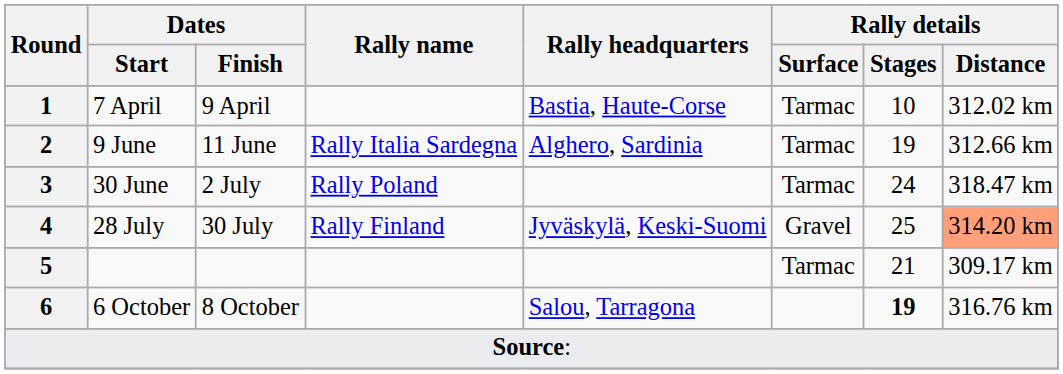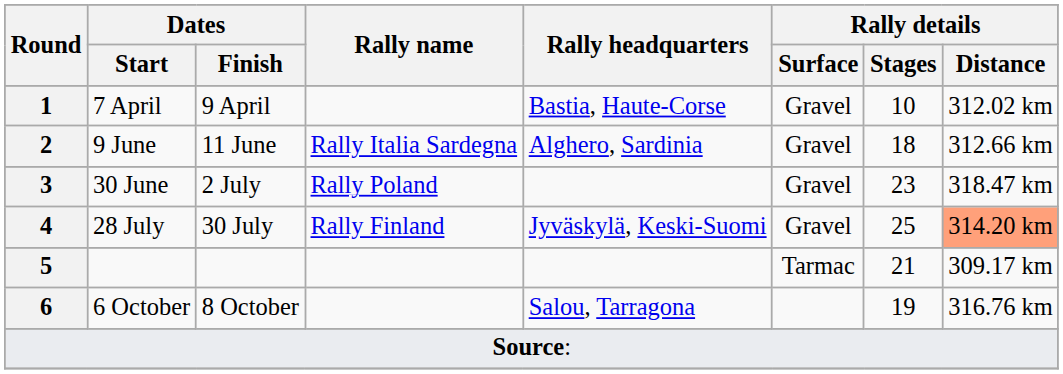 <table class="wikitable" style="font-size: 85%;">
 <tr>
 <th rowspan="2">Round</th>
 <th colspan="2">Dates</th>
 <th rowspan="2">Rally name</th>
 <th rowspan="2">Rally headquarters</th>
 <th colspan="3">Rally details</th>
 </tr>
 <tr>
 <th>Start</th>
 <th>Finish</th>
 <th>Surface</th>
 <th>Stages</th>
 <th>Distance</th>
 </tr>
 <tr>
 <th>1</th>
 <td>7 April</td>
 <td>9 April</td>
 <td></td>
 <td><a href='#'>Bastia</a>, <a href='#'>Haute-Corse</a></td>
-<td align="center">Tarmac</td>
+<td align="center">Gravel</td>
 <td align="center">10</td>
 <td align="center">312.02 km</td>
 </tr>
 <tr>
 <th>2</th>
 <td>9 June</td>
 <td>11 June</td>
 <td> <a href='#'>Rally Italia Sardegna</a></td>
 <td><a href='#'>Alghero</a>, <a href='#'>Sardinia</a></td>
-<td align="center">Tarmac</td>
-<td align="center">19</td>
+<td align="center">Gravel</td>
+<td align="center">18</td>
 <td align="center">312.66 km</td>
 </tr>
 <tr>
 <th>3</th>
 <td>30 June</td>
 <td>2 July</td>
 <td> <a href='#'>Rally Poland</a></td>
 <td></td>
-<td align="center">Tarmac</td>
-<td align="center">24</td>
+<td align="center">Gravel</td>
+<td align="center">23</td>
 <td align="center">318.47 km</td>
 </tr>
 <tr>
 <th>4</th>
 <td>28 July</td>
 <td>30 July</td>
 <td> <a href='#'>Rally Finland</a></td>
 <td><a href='#'>Jyväskylä</a>, <a href='#'>Keski-Suomi</a></td>
 <td align="center">Gravel</td>
 <td align="center">25</td>
 <td align="center" style="background: lightsalmon;">314.20 km</td>
 </tr>
 <tr>
 <th>5</th>
 <td></td>
 <td></td>
 <td></td>
 <td></td>
 <td align="center">Tarmac</td>
 <td align="center">21</td>
 <td align="center">309.17 km</td>
 </tr>
 <tr>
 <th>6</th>
 <td>6 October</td>
 <td>8 October</td>
 <td></td>
 <td><a href='#'>Salou</a>, <a href='#'>Tarragona</a></td>
 <td align="center"></td>
-<td align="center"><strong>19</strong></td>
+<td align="center">19</td>
 <td align="center">316.76 km</td>
 </tr>
 <tr>
 <td style="background-color:#EAECF0; text-align:center" colspan="9"><strong>Source</strong>:</td>
 </tr>
 <tr>
 </tr>
 </table>
